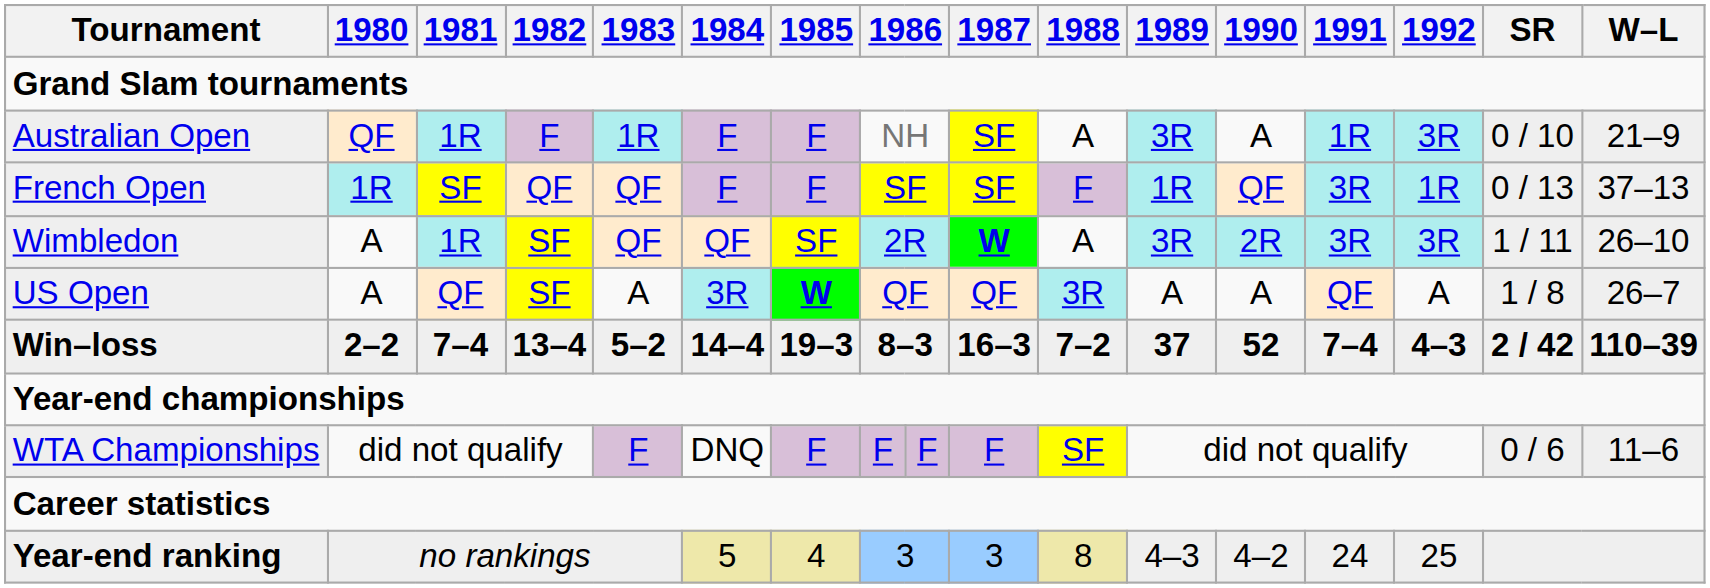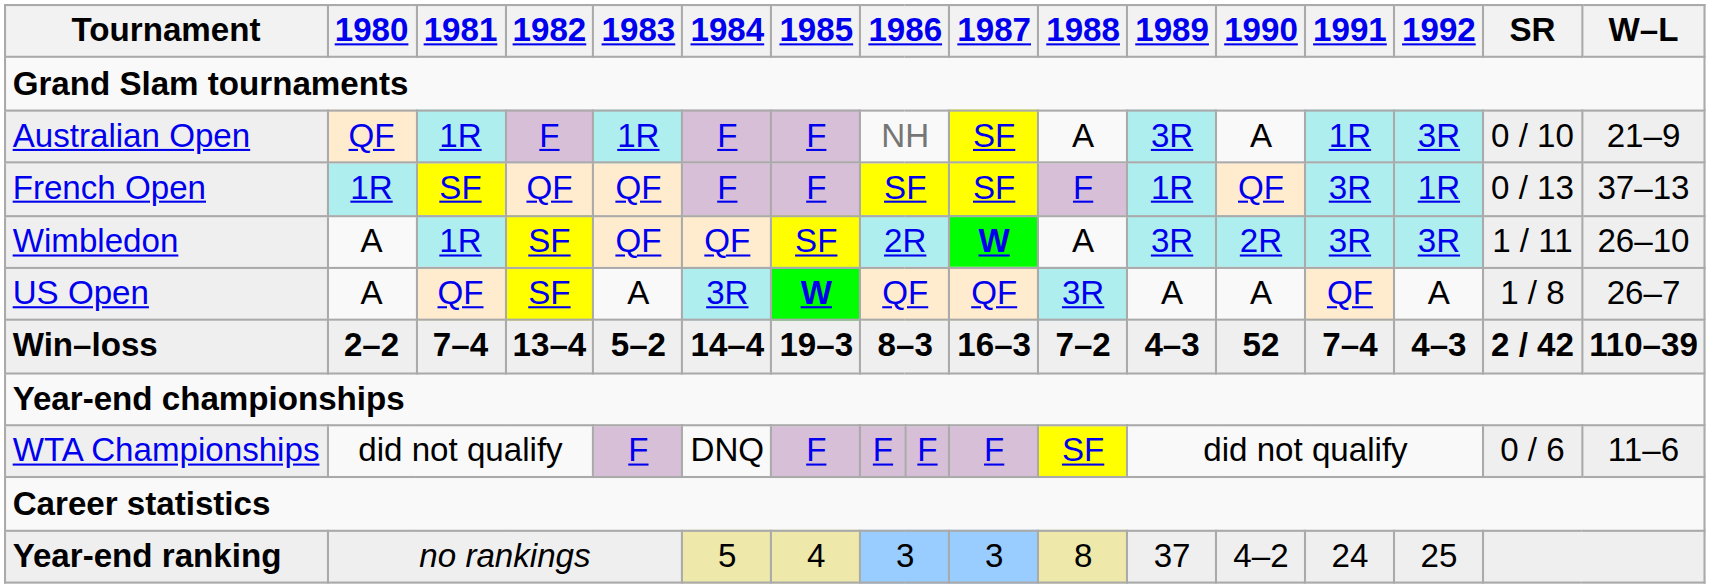 <table class=wikitable style=text-align:center>
 <tr bgcolor="#efefef">
 <th>Tournament</th>
 <th><a href='#'>1980</a></th>
 <th><a href='#'>1981</a></th>
 <th><a href='#'>1982</a></th>
 <th><a href='#'>1983</a></th>
 <th><a href='#'>1984</a></th>
 <th><a href='#'>1985</a></th>
 <th colspan=2><a href='#'>1986</a></th>
 <th><a href='#'>1987</a></th>
 <th><a href='#'>1988</a></th>
 <th><a href='#'>1989</a></th>
 <th><a href='#'>1990</a></th>
 <th><a href='#'>1991</a></th>
 <th><a href='#'>1992</a></th>
 <th>SR</th>
 <th>W–L</th>
 </tr>
 <tr>
 <td colspan=17 align=left><strong>Grand Slam tournaments</strong></td>
 </tr>
 <tr>
 <td align="left" style="background:#EFEFEF;"><a href='#'>Australian Open</a></td>
 <td style="background:#ffebcd;"><a href='#'>QF</a></td>
 <td style="background:#afeeee;"><a href='#'>1R</a></td>
 <td style="background:#D8BFD8;"><a href='#'>F</a></td>
 <td style="background:#afeeee;"><a href='#'>1R</a></td>
 <td style="background:#D8BFD8;"><a href='#'>F</a></td>
 <td style="background:#D8BFD8;"><a href='#'>F</a></td>
 <td style=color:#767676 colspan=2>NH</td>
 <td style="background:yellow;"><a href='#'>SF</a></td>
 <td>A</td>
 <td style="background:#afeeee;"><a href='#'>3R</a></td>
 <td>A</td>
 <td style="background:#afeeee;"><a href='#'>1R</a></td>
 <td style="background:#afeeee;"><a href='#'>3R</a></td>
 <td style="background:#EFEFEF;">0 / 10</td>
 <td style="background:#EFEFEF;">21–9</td>
 </tr>
 <tr>
 <td align="left" style="background:#EFEFEF;"><a href='#'>French Open</a></td>
 <td style="background:#afeeee;"><a href='#'>1R</a></td>
 <td style="background:yellow;"><a href='#'>SF</a></td>
 <td style="background:#ffebcd;"><a href='#'>QF</a></td>
 <td style="background:#ffebcd;"><a href='#'>QF</a></td>
 <td style="background:#D8BFD8;"><a href='#'>F</a></td>
 <td style="background:#D8BFD8;"><a href='#'>F</a></td>
 <td style="background:yellow;" colspan=2><a href='#'>SF</a></td>
 <td style="background:yellow;"><a href='#'>SF</a></td>
 <td style="background:#D8BFD8;"><a href='#'>F</a></td>
 <td style="background:#afeeee;"><a href='#'>1R</a></td>
 <td style="background:#ffebcd;"><a href='#'>QF</a></td>
 <td style="background:#afeeee;"><a href='#'>3R</a></td>
 <td style="background:#afeeee;"><a href='#'>1R</a></td>
 <td style="background:#EFEFEF;">0 / 13</td>
 <td style="background:#EFEFEF;">37–13</td>
 </tr>
 <tr>
 <td align="left" style="background:#EFEFEF;"><a href='#'>Wimbledon</a></td>
 <td>A</td>
 <td style="background:#afeeee;"><a href='#'>1R</a></td>
 <td style="background:yellow;"><a href='#'>SF</a></td>
 <td style="background:#ffebcd;"><a href='#'>QF</a></td>
 <td style="background:#ffebcd;"><a href='#'>QF</a></td>
 <td style="background:yellow;"><a href='#'>SF</a></td>
 <td style="background:#afeeee;" colspan=2><a href='#'>2R</a></td>
 <td style="background:lime"><a href='#'><strong>W</strong></a></td>
 <td>A</td>
 <td style="background:#afeeee;"><a href='#'>3R</a></td>
 <td style="background:#afeeee;"><a href='#'>2R</a></td>
 <td style="background:#afeeee;"><a href='#'>3R</a></td>
 <td style="background:#afeeee;"><a href='#'>3R</a></td>
 <td style="background:#EFEFEF;">1 / 11</td>
 <td style="background:#EFEFEF;">26–10</td>
 </tr>
 <tr>
 <td align="left" style="background:#EFEFEF;"><a href='#'>US Open</a></td>
 <td>A</td>
 <td style="background:#ffebcd;"><a href='#'>QF</a></td>
 <td style="background:yellow;"><a href='#'>SF</a></td>
 <td>A</td>
 <td style="background:#afeeee;"><a href='#'>3R</a></td>
 <td style="background:lime"><a href='#'><strong>W</strong></a></td>
 <td style="background:#ffebcd;" colspan=2><a href='#'>QF</a></td>
 <td style="background:#ffebcd;"><a href='#'>QF</a></td>
 <td style="background:#afeeee;"><a href='#'>3R</a></td>
 <td>A</td>
 <td>A</td>
 <td style="background:#ffebcd;"><a href='#'>QF</a></td>
 <td>A</td>
 <td style="background:#EFEFEF;">1 / 8</td>
 <td style="background:#EFEFEF;">26–7</td>
 </tr>
 <tr style="font-weight:bold; background:#efefef;">
 <td align="left">Win–loss</td>
 <td>2–2</td>
 <td>7–4</td>
 <td>13–4</td>
 <td>5–2</td>
 <td>14–4</td>
 <td>19–3</td>
 <td colspan=2>8–3</td>
 <td>16–3</td>
 <td>7–2</td>
-<td>37</td>
+<td>4–3</td>
 <td>52</td>
 <td>7–4</td>
 <td>4–3</td>
 <td>2 / 42</td>
 <td>110–39</td>
 </tr>
 <tr>
 <td colspan=17 align=left><strong>Year-end championships</strong></td>
 </tr>
 <tr>
 <td align="left" style="background:#EFEFEF;"><a href='#'>WTA Championships</a></td>
 <td colspan=3>did not qualify</td>
 <td bgcolor=thistle><a href='#'>F</a></td>
 <td>DNQ</td>
 <td bgcolor=thistle><a href='#'>F</a></td>
 <td bgcolor=thistle><a href='#'>F</a></td>
 <td bgcolor=thistle><a href='#'>F</a></td>
 <td bgcolor=thistle><a href='#'>F</a></td>
 <td bgcolor=yellow><a href='#'>SF</a></td>
 <td colspan=4>did not qualify</td>
 <td style="background:#EFEFEF;">0 / 6</td>
 <td style="background:#EFEFEF;">11–6</td>
 </tr>
 <tr>
 <td colspan=17 align=left><strong>Career statistics</strong></td>
 </tr>
 <tr bgcolor=efefef>
 <td align=left><strong>Year-end ranking</strong></td>
 <td colspan=4><em>no rankings</em></td>
 <td bgcolor=EEE8AA>5</td>
 <td bgcolor=EEE8AA>4</td>
 <td bgcolor=99ccff colspan=2>3</td>
 <td bgcolor=99ccff>3</td>
 <td bgcolor=EEE8AA>8</td>
-<td>4–3</td>
+<td>37</td>
 <td>4–2</td>
 <td>24</td>
 <td>25</td>
 <td colspan=2></td>
 </tr>
 </table>
